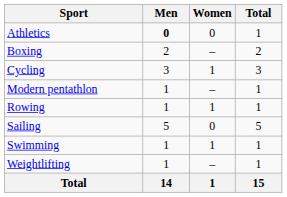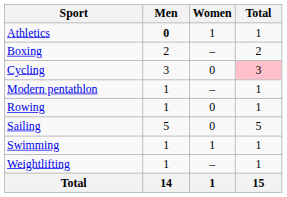 <table class="wikitable sortable" style="text-align:center;">
 <tr>
 <th width=180>Sport</th>
 <th width=55>Men</th>
 <th width=55>Women</th>
 <th width=55>Total</th>
 </tr>
 <tr>
 <td align=left><a href='#'>Athletics</a></td>
 <td><strong>0</strong></td>
-<td>0</td>
+<td>1</td>
 <td>1</td>
 </tr>
 <tr>
 <td align=left><a href='#'>Boxing</a></td>
 <td>2</td>
 <td>–</td>
 <td>2</td>
 </tr>
 <tr>
 <td align=left><a href='#'>Cycling</a></td>
 <td>3</td>
-<td>1</td>
-<td>3</td>
+<td>0</td>
+<td style="background: pink;">3</td>
 </tr>
 <tr>
 <td align=left><a href='#'>Modern pentathlon</a></td>
 <td>1</td>
 <td>–</td>
 <td>1</td>
 </tr>
 <tr>
 <td align=left><a href='#'>Rowing</a></td>
 <td>1</td>
-<td>1</td>
+<td>0</td>
 <td>1</td>
 </tr>
 <tr>
 <td align=left><a href='#'>Sailing</a></td>
 <td>5</td>
 <td>0</td>
 <td>5</td>
 </tr>
 <tr>
 <td align=left><a href='#'>Swimming</a></td>
 <td>1</td>
 <td>1</td>
 <td>1</td>
 </tr>
 <tr>
 <td align=left><a href='#'>Weightlifting</a></td>
 <td>1</td>
 <td>–</td>
 <td>1</td>
 </tr>
 <tr>
 <th>Total</th>
 <th>14</th>
 <th>1</th>
 <th>15</th>
 </tr>
 </table>
